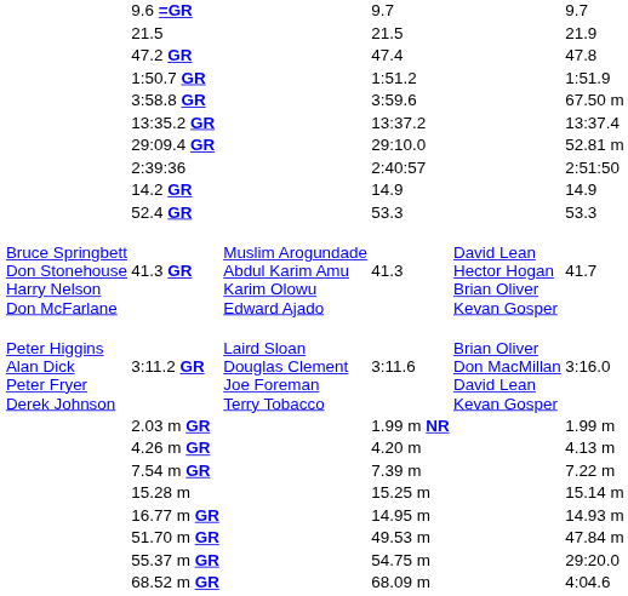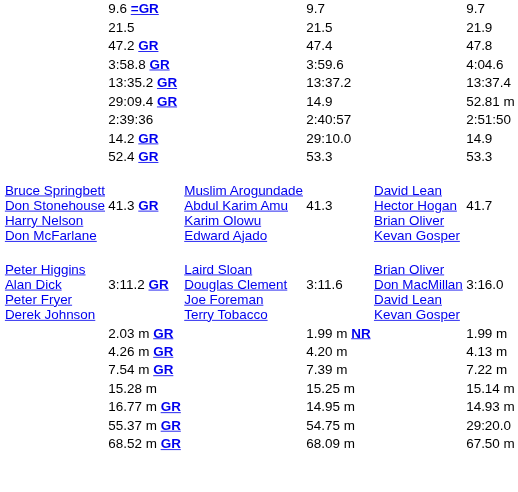 <table>
 <tr>
 <td></td>
 <td></td>
 <td>9.6 <strong><a href='#'>=GR</a></strong></td>
 <td></td>
 <td>9.7</td>
 <td></td>
 <td>9.7</td>
 </tr>
 <tr>
 <td></td>
 <td></td>
 <td>21.5</td>
 <td></td>
 <td>21.5</td>
 <td></td>
 <td>21.9</td>
 </tr>
 <tr>
 <td></td>
 <td></td>
 <td>47.2 <strong><a href='#'>GR</a></strong></td>
 <td></td>
 <td>47.4</td>
 <td></td>
 <td>47.8</td>
 </tr>
 <tr>
 <td></td>
 <td></td>
-<td>1:50.7 <strong><a href='#'>GR</a></strong></td>
-<td></td>
-<td>1:51.2</td>
-<td></td>
-<td>1:51.9</td>
-</tr>
-<tr>
-<td></td>
-<td></td>
 <td>3:58.8 <strong><a href='#'>GR</a></strong></td>
 <td></td>
 <td>3:59.6</td>
 <td></td>
-<td>67.50 m</td>
+<td>4:04.6</td>
 </tr>
 <tr>
 <td></td>
 <td></td>
 <td>13:35.2 <strong><a href='#'>GR</a></strong></td>
 <td></td>
 <td>13:37.2</td>
 <td></td>
 <td>13:37.4</td>
 </tr>
 <tr>
 <td></td>
 <td></td>
 <td>29:09.4 <strong><a href='#'>GR</a></strong></td>
 <td></td>
-<td>29:10.0</td>
+<td>14.9</td>
 <td></td>
 <td>52.81 m</td>
 </tr>
 <tr>
 <td></td>
 <td></td>
 <td>2:39:36</td>
 <td></td>
 <td>2:40:57</td>
 <td></td>
 <td>2:51:50</td>
 </tr>
 <tr>
 <td></td>
 <td></td>
 <td>14.2 <strong><a href='#'>GR</a></strong></td>
 <td></td>
-<td>14.9</td>
+<td>29:10.0</td>
 <td></td>
 <td>14.9</td>
 </tr>
 <tr>
 <td></td>
 <td></td>
 <td>52.4 <strong><a href='#'>GR</a></strong></td>
 <td></td>
 <td>53.3</td>
 <td></td>
 <td>53.3</td>
 </tr>
 <tr>
 <td></td>
 <td><br><a href='#'>Bruce Springbett</a><br><a href='#'>Don Stonehouse</a><br><a href='#'>Harry Nelson</a><br><a href='#'>Don McFarlane</a></td>
 <td>41.3 <strong><a href='#'>GR</a></strong></td>
 <td><br><a href='#'>Muslim Arogundade</a><br><a href='#'>Abdul Karim Amu</a><br><a href='#'>Karim Olowu</a><br><a href='#'>Edward Ajado</a></td>
 <td>41.3</td>
 <td><br><a href='#'>David Lean</a><br><a href='#'>Hector Hogan</a><br><a href='#'>Brian Oliver</a><br><a href='#'>Kevan Gosper</a></td>
 <td>41.7</td>
 </tr>
 <tr>
 <td></td>
 <td><br><a href='#'>Peter Higgins</a><br><a href='#'>Alan Dick</a><br><a href='#'>Peter Fryer</a><br><a href='#'>Derek Johnson</a></td>
 <td>3:11.2 <strong><a href='#'>GR</a></strong></td>
 <td><br><a href='#'>Laird Sloan</a><br><a href='#'>Douglas Clement</a><br><a href='#'>Joe Foreman</a><br><a href='#'>Terry Tobacco</a></td>
 <td>3:11.6</td>
 <td><br><a href='#'>Brian Oliver</a><br><a href='#'>Don MacMillan</a><br><a href='#'>David Lean</a><br><a href='#'>Kevan Gosper</a></td>
 <td>3:16.0</td>
 </tr>
 <tr>
 <td></td>
 <td></td>
 <td>2.03 m <strong><a href='#'>GR</a></strong></td>
 <td></td>
 <td>1.99 m <strong><a href='#'>NR</a></strong></td>
 <td></td>
 <td>1.99 m</td>
 </tr>
 <tr>
 <td></td>
 <td></td>
 <td>4.26 m <strong><a href='#'>GR</a></strong></td>
 <td></td>
 <td>4.20 m</td>
 <td></td>
 <td>4.13 m</td>
 </tr>
 <tr>
 <td></td>
 <td></td>
 <td>7.54 m <strong><a href='#'>GR</a></strong></td>
 <td></td>
 <td>7.39 m</td>
 <td></td>
 <td>7.22 m</td>
 </tr>
 <tr>
 <td></td>
 <td></td>
 <td>15.28 m</td>
 <td></td>
 <td>15.25 m</td>
 <td></td>
 <td>15.14 m</td>
 </tr>
 <tr>
 <td></td>
 <td></td>
 <td>16.77 m <strong><a href='#'>GR</a></strong></td>
 <td></td>
 <td>14.95 m</td>
 <td></td>
 <td>14.93 m</td>
 </tr>
 <tr>
 <td></td>
 <td></td>
-<td>51.70 m <strong><a href='#'>GR</a></strong></td>
-<td></td>
-<td>49.53 m</td>
-<td></td>
-<td>47.84 m</td>
-</tr>
-<tr>
-<td></td>
-<td></td>
 <td>55.37 m <strong><a href='#'>GR</a></strong></td>
 <td></td>
 <td>54.75 m</td>
 <td></td>
 <td>29:20.0</td>
 </tr>
 <tr>
 <td></td>
 <td></td>
 <td>68.52 m <strong><a href='#'>GR</a></strong></td>
 <td></td>
 <td>68.09 m</td>
 <td></td>
-<td>4:04.6</td>
+<td>67.50 m</td>
 </tr>
 </table>
